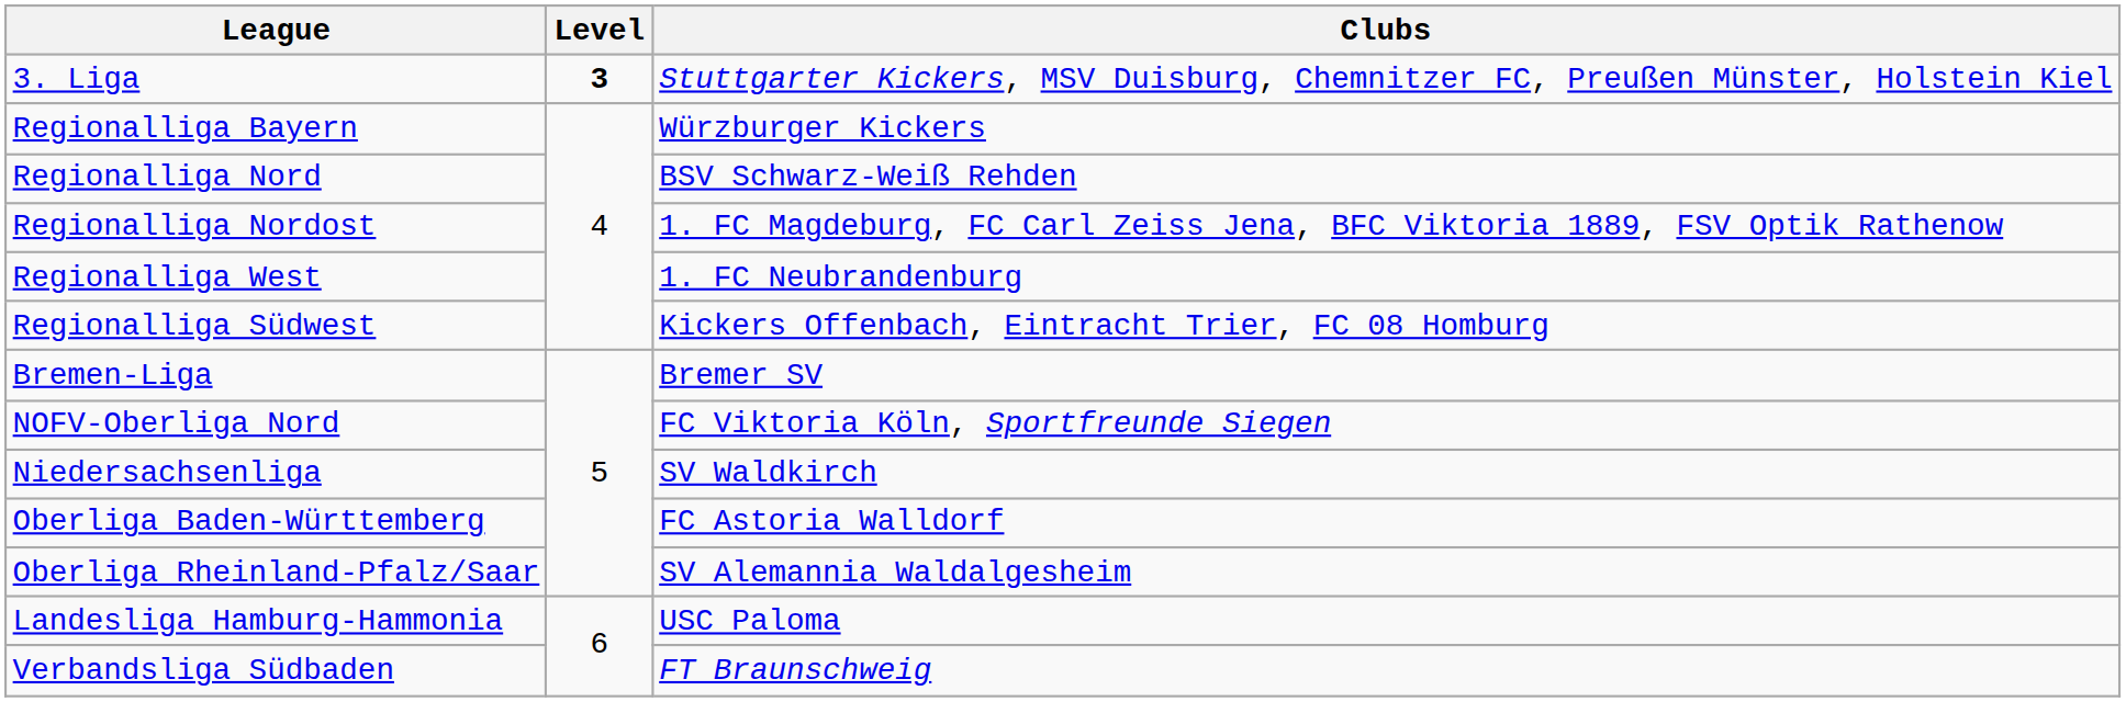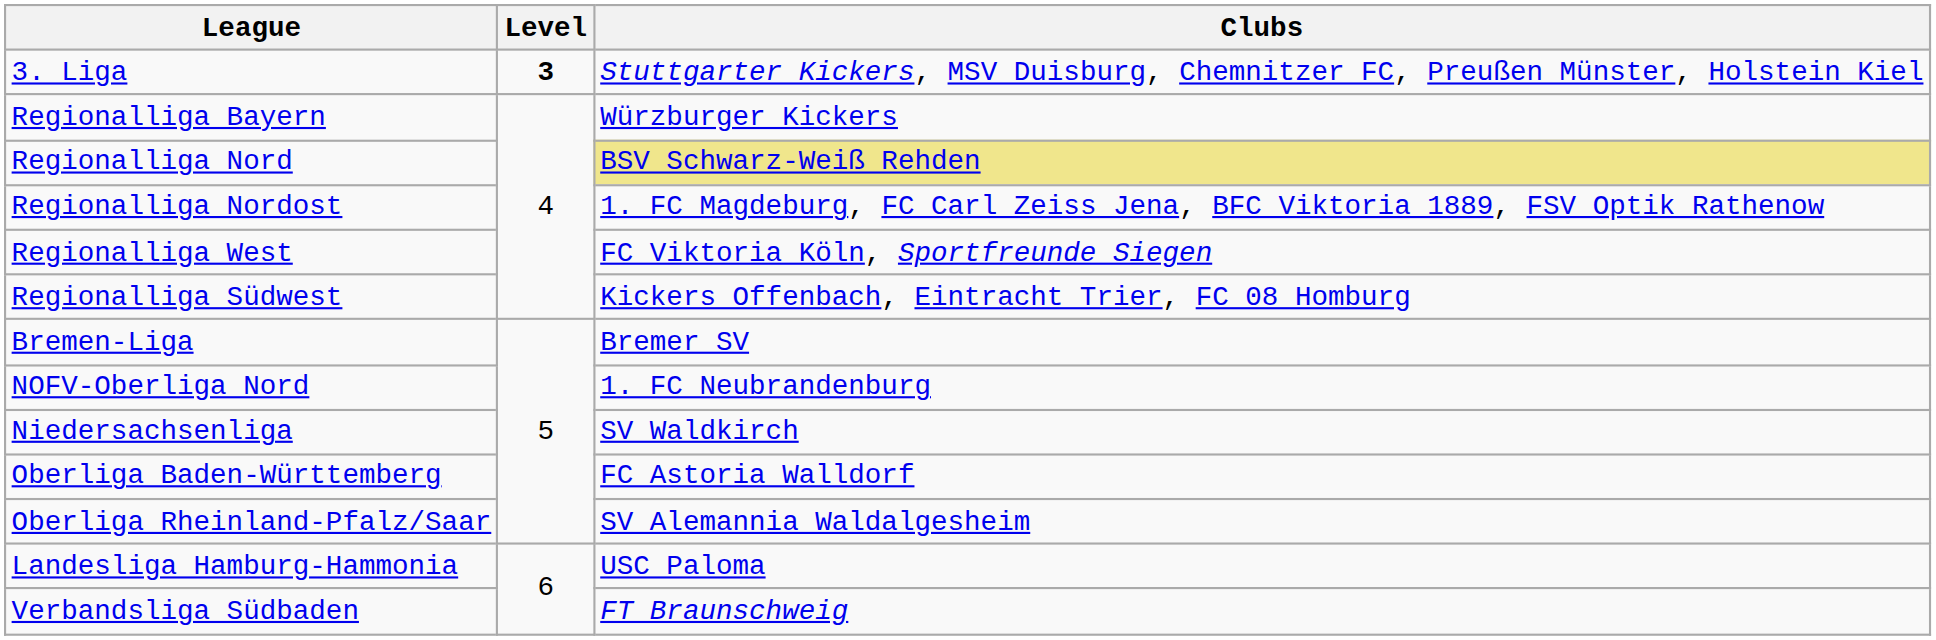 <table class="wikitable">
 <tr>
 <th>League</th>
 <th>Level</th>
 <th>Clubs</th>
 </tr>
 <tr align="center">
 <td align="left"><a href='#'>3. Liga</a></td>
 <td><strong>3</strong></td>
 <td align="left"><em><a href='#'>Stuttgarter Kickers</a></em>, <a href='#'>MSV Duisburg</a>, <a href='#'>Chemnitzer FC</a>, <a href='#'>Preußen Münster</a>, <a href='#'>Holstein Kiel</a></td>
 </tr>
 <tr align="center">
 <td align="left"><a href='#'>Regionalliga Bayern</a></td>
 <td rowspan=5>4</td>
 <td align="left"><a href='#'>Würzburger Kickers</a></td>
 </tr>
 <tr align="center">
 <td align="left"><a href='#'>Regionalliga Nord</a></td>
-<td align="left"><a href='#'>BSV Schwarz-Weiß Rehden</a></td>
+<td align="left" style="background: khaki;"><a href='#'>BSV Schwarz-Weiß Rehden</a></td>
 </tr>
 <tr align="center">
 <td align="left"><a href='#'>Regionalliga Nordost</a></td>
 <td align="left"><a href='#'>1. FC Magdeburg</a>, <a href='#'>FC Carl Zeiss Jena</a>, <a href='#'>BFC Viktoria 1889</a>, <a href='#'>FSV Optik Rathenow</a></td>
 </tr>
 <tr align="center">
 <td align="left"><a href='#'>Regionalliga West</a></td>
-<td align="left"><a href='#'>1. FC Neubrandenburg</a></td>
+<td align="left"><a href='#'>FC Viktoria Köln</a>, <em><a href='#'>Sportfreunde Siegen</a></em></td>
 </tr>
 <tr align="center">
 <td align="left"><a href='#'>Regionalliga Südwest</a></td>
 <td align="left"><a href='#'>Kickers Offenbach</a>, <a href='#'>Eintracht Trier</a>, <a href='#'>FC 08 Homburg</a></td>
 </tr>
 <tr align="center">
 <td align="left"><a href='#'>Bremen-Liga</a></td>
 <td rowspan=5>5</td>
 <td align="left"><a href='#'>Bremer SV</a></td>
 </tr>
 <tr align="center">
 <td align="left"><a href='#'>NOFV-Oberliga Nord</a></td>
-<td align="left"><a href='#'>FC Viktoria Köln</a>, <em><a href='#'>Sportfreunde Siegen</a></em></td>
+<td align="left"><a href='#'>1. FC Neubrandenburg</a></td>
 </tr>
 <tr align="center">
 <td align="left"><a href='#'>Niedersachsenliga</a></td>
 <td align="left"><a href='#'>SV Waldkirch</a></td>
 </tr>
 <tr align="center">
 <td align="left"><a href='#'>Oberliga Baden-Württemberg</a></td>
 <td align="left"><a href='#'>FC Astoria Walldorf</a></td>
 </tr>
 <tr align="center">
 <td align="left"><a href='#'>Oberliga Rheinland-Pfalz/Saar</a></td>
 <td align="left"><a href='#'>SV Alemannia Waldalgesheim</a></td>
 </tr>
 <tr align="center">
 <td align="left"><a href='#'>Landesliga Hamburg-Hammonia</a></td>
 <td rowspan=2>6</td>
 <td align="left"><a href='#'>USC Paloma</a></td>
 </tr>
 <tr align="center">
 <td align="left"><a href='#'>Verbandsliga Südbaden</a></td>
 <td align="left"><em><a href='#'>FT Braunschweig</a></em></td>
 </tr>
 </table>
